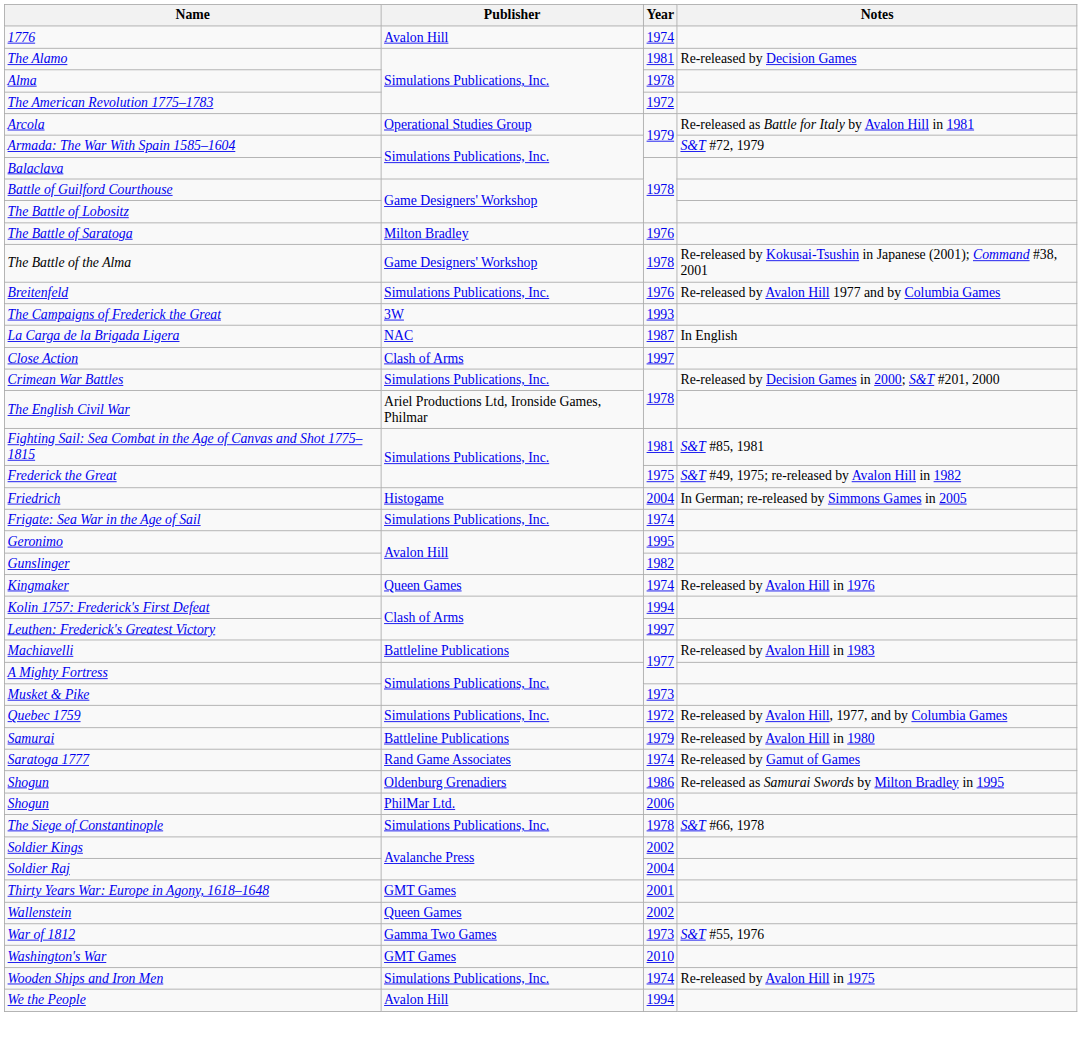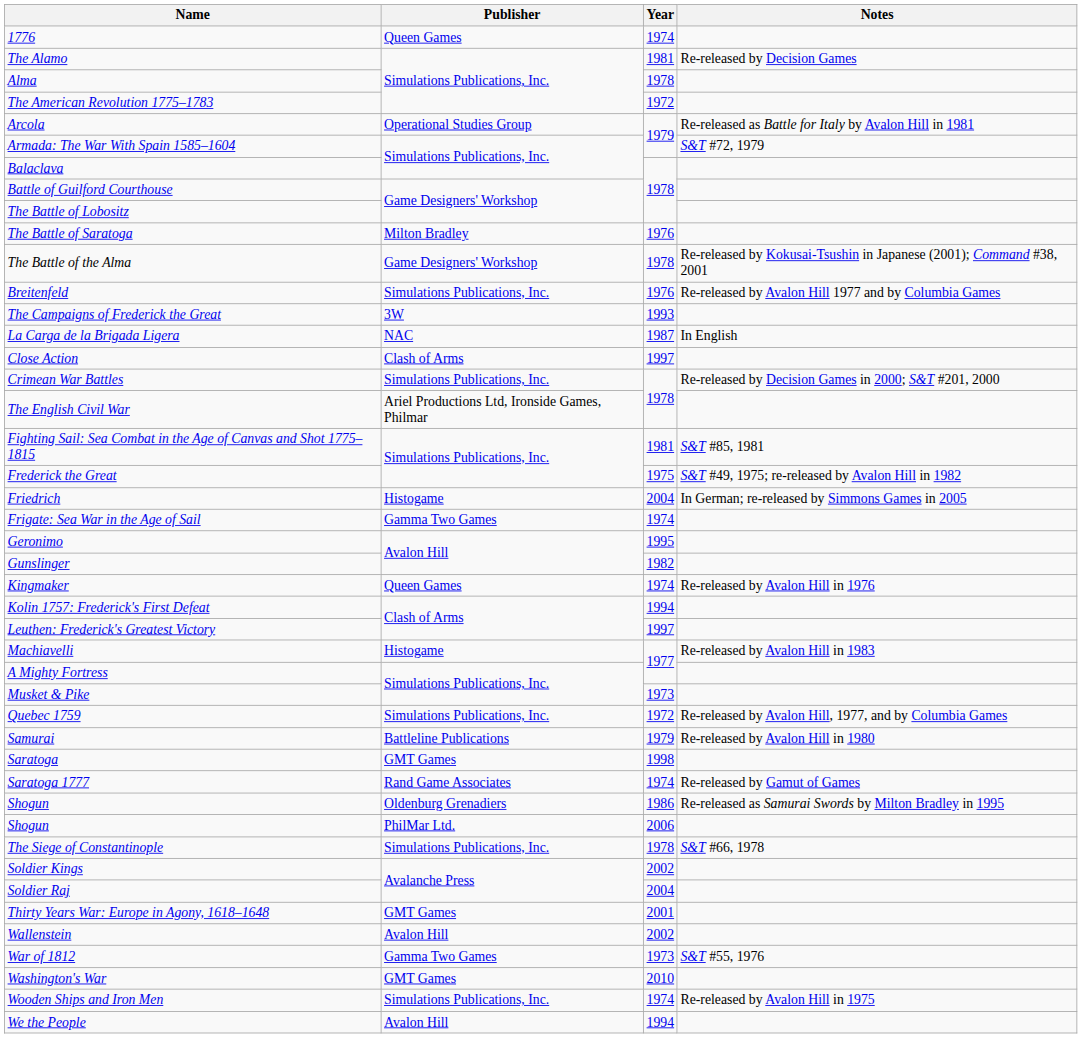 <table class="wikitable sortable">
 <tr>
 <th>Name</th>
 <th>Publisher</th>
 <th>Year</th>
 <th>Notes</th>
 </tr>
 <tr>
 <td><em><a href='#'>1776</a></em></td>
-<td><a href='#'>Avalon Hill</a></td>
+<td><a href='#'>Queen Games</a></td>
 <td><a href='#'>1974</a></td>
 <td></td>
 </tr>
 <tr>
 <td><em><a href='#'>The Alamo</a></em></td>
 <td rowspan="3"><a href='#'>Simulations Publications, Inc.</a></td>
 <td><a href='#'>1981</a></td>
 <td>Re-released by <a href='#'>Decision Games</a></td>
 </tr>
 <tr>
 <td><em><a href='#'>Alma</a></em></td>
 <td><a href='#'>1978</a></td>
 <td></td>
 </tr>
 <tr>
 <td><em><a href='#'>The American Revolution 1775–1783</a></em></td>
 <td><a href='#'>1972</a></td>
 <td></td>
 </tr>
 <tr>
 <td><em><a href='#'>Arcola</a></em></td>
 <td><a href='#'>Operational Studies Group</a></td>
 <td rowspan="2"><a href='#'>1979</a></td>
 <td>Re-released as <em>Battle for Italy</em> by <a href='#'>Avalon Hill</a> in <a href='#'>1981</a></td>
 </tr>
 <tr>
 <td><em><a href='#'>Armada: The War With Spain 1585–1604</a></em></td>
 <td rowspan="2"><a href='#'>Simulations Publications, Inc.</a></td>
 <td><em><a href='#'>S&T</a></em> #72, 1979</td>
 </tr>
 <tr>
 <td><em><a href='#'>Balaclava</a></em></td>
 <td rowspan="3"><a href='#'>1978</a></td>
 <td></td>
 </tr>
 <tr>
 <td><em><a href='#'>Battle of Guilford Courthouse</a></em></td>
 <td rowspan="2"><a href='#'>Game Designers' Workshop</a></td>
 <td></td>
 </tr>
 <tr>
 <td><em><a href='#'>The Battle of Lobositz</a></em></td>
 <td></td>
 </tr>
 <tr>
 <td><em><a href='#'>The Battle of Saratoga</a></em></td>
 <td><a href='#'>Milton Bradley</a></td>
 <td><a href='#'>1976</a></td>
 <td></td>
 </tr>
 <tr>
 <td><em>The Battle of the Alma</em></td>
 <td><a href='#'>Game Designers' Workshop</a></td>
 <td><a href='#'>1978</a></td>
 <td>Re-released by <a href='#'>Kokusai-Tsushin</a> in Japanese (2001); <em><a href='#'>Command</a></em> #38, 2001</td>
 </tr>
 <tr>
 <td><em><a href='#'>Breitenfeld</a></em></td>
 <td><a href='#'>Simulations Publications, Inc.</a></td>
 <td><a href='#'>1976</a></td>
 <td>Re-released by <a href='#'>Avalon Hill</a>  1977 and by <a href='#'>Columbia Games</a></td>
 </tr>
 <tr>
 <td><em><a href='#'>The Campaigns of Frederick the Great</a></em></td>
 <td><a href='#'>3W</a></td>
 <td><a href='#'>1993</a></td>
 <td></td>
 </tr>
 <tr>
 <td><em><a href='#'>La Carga de la Brigada Ligera</a></em></td>
 <td><a href='#'>NAC</a></td>
 <td><a href='#'>1987</a></td>
 <td>In English</td>
 </tr>
 <tr>
 <td><em><a href='#'>Close Action</a></em></td>
 <td><a href='#'>Clash of Arms</a></td>
 <td><a href='#'>1997</a></td>
 <td></td>
 </tr>
 <tr>
 <td><em><a href='#'>Crimean War Battles</a></em></td>
 <td><a href='#'>Simulations Publications, Inc.</a></td>
 <td rowspan="2"><a href='#'>1978</a></td>
 <td>Re-released by <a href='#'>Decision Games</a> in <a href='#'>2000</a>; <em><a href='#'>S&T</a></em> #201, 2000</td>
 </tr>
 <tr>
 <td><em><a href='#'>The English Civil War</a></em></td>
 <td>Ariel Productions Ltd, Ironside Games, Philmar</td>
 <td></td>
 </tr>
 <tr>
 <td><em><a href='#'>Fighting Sail: Sea Combat in the Age of Canvas and Shot 1775–1815</a></em></td>
 <td rowspan="2"><a href='#'>Simulations Publications, Inc.</a></td>
 <td><a href='#'>1981</a></td>
 <td><em><a href='#'>S&T</a></em> #85, 1981</td>
 </tr>
 <tr>
 <td><em><a href='#'>Frederick the Great</a></em></td>
 <td><a href='#'>1975</a></td>
 <td><em><a href='#'>S&T</a></em> #49, 1975; re-released by <a href='#'>Avalon Hill</a> in <a href='#'>1982</a></td>
 </tr>
 <tr>
 <td><em><a href='#'>Friedrich</a></em></td>
 <td><a href='#'>Histogame</a></td>
 <td><a href='#'>2004</a></td>
 <td>In German; re-released by <a href='#'>Simmons Games</a> in <a href='#'>2005</a></td>
 </tr>
 <tr>
 <td><em><a href='#'>Frigate: Sea War in the Age of Sail</a></em></td>
-<td><a href='#'>Simulations Publications, Inc.</a></td>
+<td><a href='#'>Gamma Two Games</a></td>
 <td><a href='#'>1974</a></td>
 <td></td>
 </tr>
 <tr>
 <td><em><a href='#'>Geronimo</a></em></td>
 <td rowspan="2"><a href='#'>Avalon Hill</a></td>
 <td><a href='#'>1995</a></td>
 <td></td>
 </tr>
 <tr>
 <td><em><a href='#'>Gunslinger</a></em></td>
 <td><a href='#'>1982</a></td>
 <td></td>
 </tr>
 <tr>
 <td><em><a href='#'>Kingmaker</a></em></td>
 <td><a href='#'>Queen Games</a></td>
 <td><a href='#'>1974</a></td>
 <td>Re-released by <a href='#'>Avalon Hill</a> in <a href='#'>1976</a></td>
 </tr>
 <tr>
 <td><em><a href='#'>Kolin 1757: Frederick's First Defeat</a></em></td>
 <td rowspan="2"><a href='#'>Clash of Arms</a></td>
 <td><a href='#'>1994</a></td>
 <td></td>
 </tr>
 <tr>
 <td><em><a href='#'>Leuthen: Frederick's Greatest Victory</a></em></td>
 <td><a href='#'>1997</a></td>
 <td></td>
 </tr>
 <tr>
 <td><em><a href='#'>Machiavelli</a></em></td>
-<td><a href='#'>Battleline Publications</a></td>
+<td><a href='#'>Histogame</a></td>
 <td rowspan="2"><a href='#'>1977</a></td>
 <td>Re-released by <a href='#'>Avalon Hill</a> in <a href='#'>1983</a></td>
 </tr>
 <tr>
 <td><em><a href='#'>A Mighty Fortress</a></em></td>
 <td rowspan="2"><a href='#'>Simulations Publications, Inc.</a></td>
 <td></td>
 </tr>
 <tr>
 <td><em><a href='#'>Musket & Pike</a></em></td>
 <td><a href='#'>1973</a></td>
 <td></td>
 </tr>
 <tr>
 <td><em><a href='#'>Quebec 1759</a></em></td>
 <td><a href='#'>Simulations Publications, Inc.</a></td>
 <td><a href='#'>1972</a></td>
 <td>Re-released by <a href='#'>Avalon Hill</a>,  1977, and by <a href='#'>Columbia Games</a></td>
 </tr>
 <tr>
 <td><em><a href='#'>Samurai</a></em></td>
 <td><a href='#'>Battleline Publications</a></td>
 <td><a href='#'>1979</a></td>
 <td>Re-released by <a href='#'>Avalon Hill</a> in <a href='#'>1980</a></td>
+</tr>
+<tr>
+<td><em><a href='#'>Saratoga</a></em></td>
+<td><a href='#'>GMT Games</a></td>
+<td><a href='#'>1998</a></td>
+<td></td>
 </tr>
 <tr>
 <td><em><a href='#'>Saratoga 1777</a></em></td>
 <td><a href='#'>Rand Game Associates</a></td>
 <td><a href='#'>1974</a></td>
 <td>Re-released by <a href='#'>Gamut of Games</a></td>
 </tr>
 <tr>
 <td><em><a href='#'>Shogun</a></em></td>
 <td><a href='#'>Oldenburg Grenadiers</a></td>
 <td><a href='#'>1986</a></td>
 <td>Re-released as <em>Samurai Swords</em> by <a href='#'>Milton Bradley</a> in <a href='#'>1995</a></td>
 </tr>
 <tr>
 <td><em><a href='#'>Shogun</a></em></td>
 <td><a href='#'>PhilMar Ltd.</a></td>
 <td><a href='#'>2006</a></td>
 <td></td>
 </tr>
 <tr>
 <td><em><a href='#'>The Siege of Constantinople</a></em></td>
 <td><a href='#'>Simulations Publications, Inc.</a></td>
 <td><a href='#'>1978</a></td>
 <td><em><a href='#'>S&T</a></em> #66, 1978</td>
 </tr>
 <tr>
 <td><em><a href='#'>Soldier Kings</a></em></td>
 <td rowspan="2"><a href='#'>Avalanche Press</a></td>
 <td><a href='#'>2002</a></td>
 <td></td>
 </tr>
 <tr>
 <td><em><a href='#'>Soldier Raj</a></em></td>
 <td><a href='#'>2004</a></td>
 <td></td>
 </tr>
 <tr>
 <td><em><a href='#'>Thirty Years War: Europe in Agony, 1618–1648</a></em></td>
 <td><a href='#'>GMT Games</a></td>
 <td><a href='#'>2001</a></td>
 <td></td>
 </tr>
 <tr>
 <td><em><a href='#'>Wallenstein</a></em></td>
-<td><a href='#'>Queen Games</a></td>
+<td><a href='#'>Avalon Hill</a></td>
 <td><a href='#'>2002</a></td>
 <td></td>
 </tr>
 <tr>
 <td><em><a href='#'>War of 1812</a></em></td>
 <td><a href='#'>Gamma Two Games</a></td>
 <td><a href='#'>1973</a></td>
 <td><em><a href='#'>S&T</a></em> #55, 1976</td>
 </tr>
 <tr>
 <td><em><a href='#'>Washington's War</a></em></td>
 <td><a href='#'>GMT Games</a></td>
 <td><a href='#'>2010</a></td>
 <td></td>
 </tr>
 <tr>
 <td><em><a href='#'>Wooden Ships and Iron Men</a></em></td>
 <td><a href='#'>Simulations Publications, Inc.</a></td>
 <td><a href='#'>1974</a></td>
 <td>Re-released by <a href='#'>Avalon Hill</a> in <a href='#'>1975</a></td>
 </tr>
 <tr>
 <td><em><a href='#'>We the People</a></em></td>
 <td><a href='#'>Avalon Hill</a></td>
 <td><a href='#'>1994</a></td>
 <td></td>
 </tr>
 </table>
